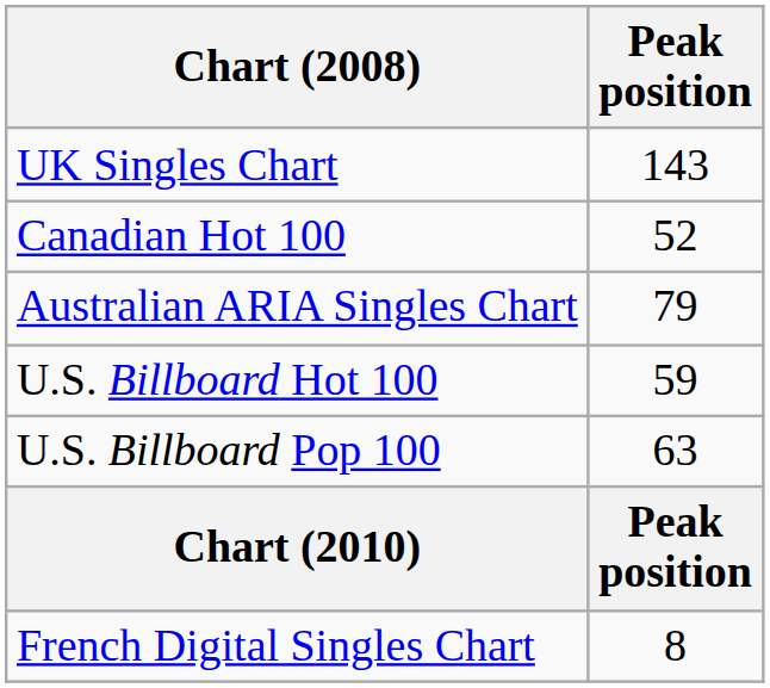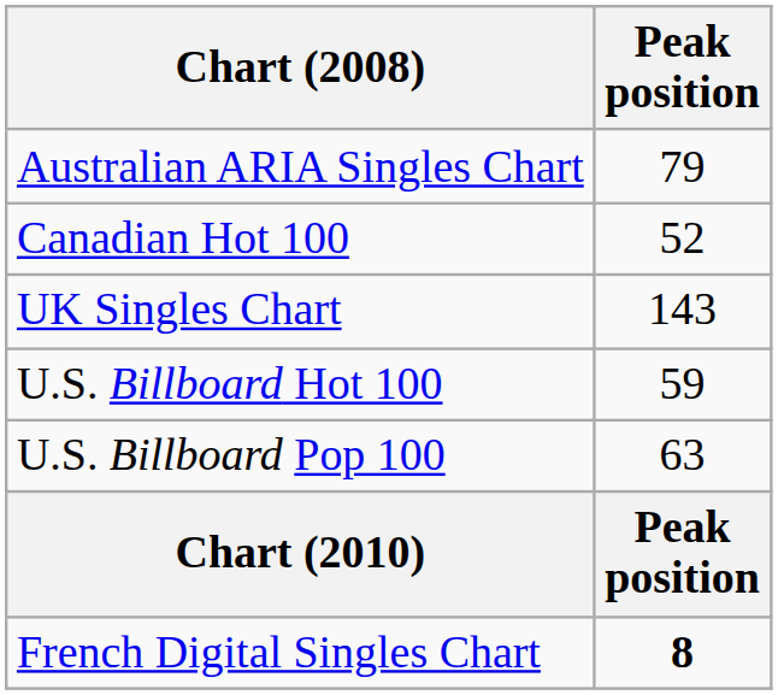 <table class="wikitable sortable">
 <tr>
 <th>Chart (2008)</th>
 <th>Peak<br>position</th>
 </tr>
 <tr>
-<td><a href='#'>UK Singles Chart</a></td>
-<td style="text-align:center;">143</td>
+<td><a href='#'>Australian ARIA Singles Chart</a></td>
+<td style="text-align:center;">79</td>
 </tr>
 <tr>
 <td><a href='#'>Canadian Hot 100</a></td>
 <td style="text-align:center;">52</td>
 </tr>
 <tr>
-<td><a href='#'>Australian ARIA Singles Chart</a></td>
-<td style="text-align:center;">79</td>
+<td><a href='#'>UK Singles Chart</a></td>
+<td style="text-align:center;">143</td>
 </tr>
 <tr>
 <td>U.S. <a href='#'><em>Billboard</em> Hot 100</a></td>
 <td style="text-align:center;">59</td>
 </tr>
 <tr>
 <td>U.S. <em>Billboard</em> <a href='#'>Pop 100</a></td>
 <td style="text-align:center;">63</td>
 </tr>
 <tr>
 <th>Chart (2010)</th>
 <th>Peak<br>position</th>
 </tr>
 <tr>
 <td><a href='#'>French Digital Singles Chart</a></td>
-<td style="text-align:center;">8</td>
+<td style="text-align:center;"><strong>8</strong></td>
 </tr>
 </table>
